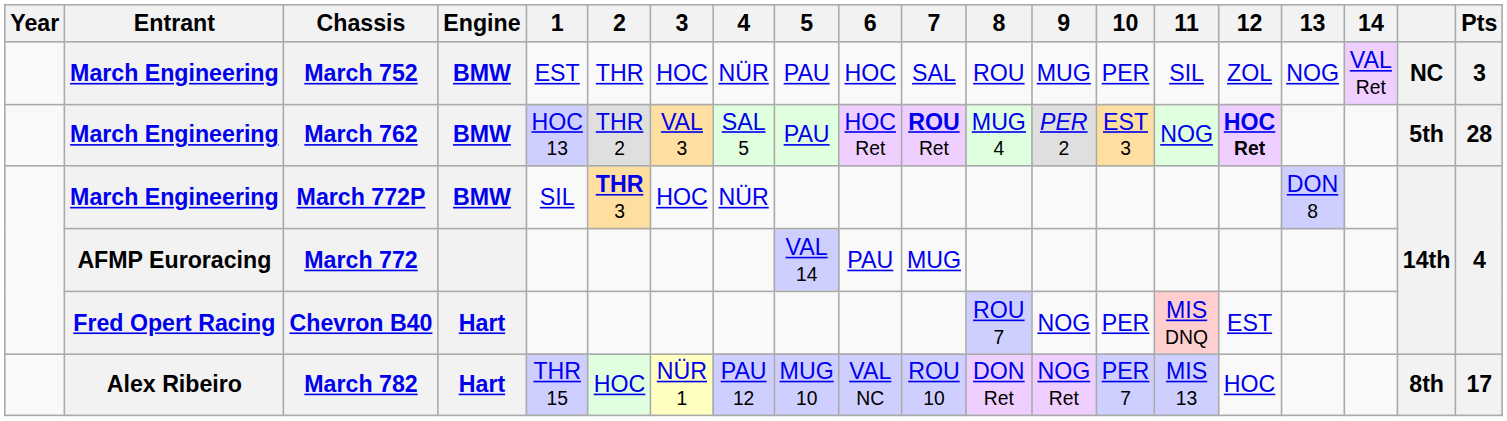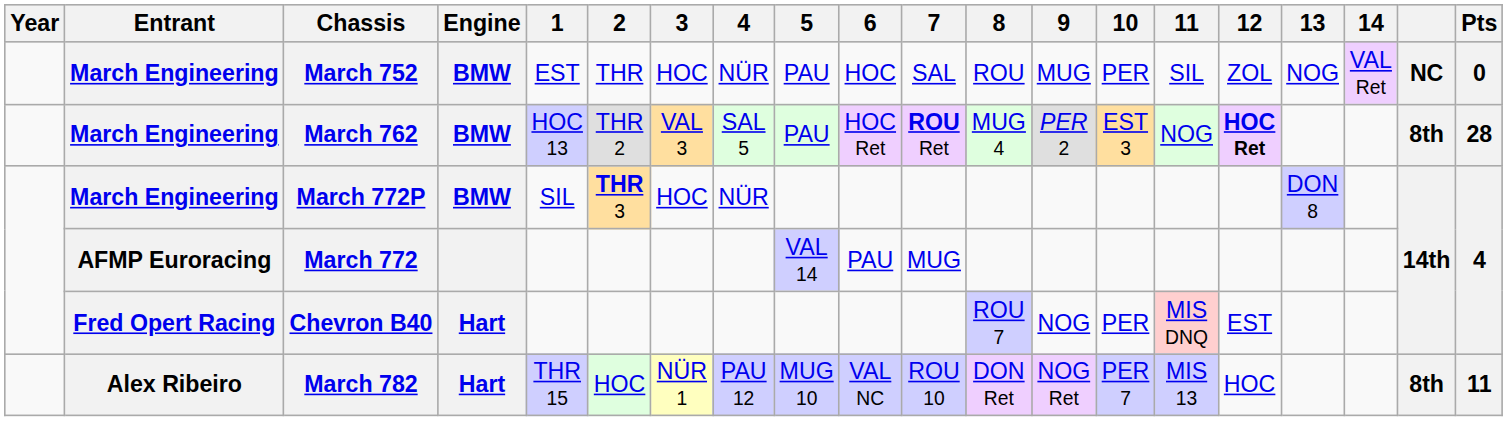 <table class="wikitable" style="text-align:center; font-size:90%">
 <tr>
 <th>Year</th>
 <th>Entrant</th>
 <th>Chassis</th>
 <th>Engine</th>
 <th>1</th>
 <th>2</th>
 <th>3</th>
 <th>4</th>
 <th>5</th>
 <th>6</th>
 <th>7</th>
 <th>8</th>
 <th>9</th>
 <th>10</th>
 <th>11</th>
 <th>12</th>
 <th>13</th>
 <th>14</th>
 <th></th>
 <th>Pts</th>
 </tr>
 <tr>
 <td></td>
 <th><a href='#'>March Engineering</a></th>
 <th><a href='#'>March 752</a></th>
 <th><a href='#'>BMW</a></th>
 <td><a href='#'>EST</a></td>
 <td><a href='#'>THR</a></td>
 <td><a href='#'>HOC</a></td>
 <td><a href='#'>NÜR</a></td>
 <td><a href='#'>PAU</a></td>
 <td><a href='#'>HOC</a></td>
 <td><a href='#'>SAL</a></td>
 <td><a href='#'>ROU</a></td>
 <td><a href='#'>MUG</a></td>
 <td><a href='#'>PER</a></td>
 <td><a href='#'>SIL</a></td>
 <td><a href='#'>ZOL</a></td>
 <td><a href='#'>NOG</a></td>
 <td style="background:#EFCFFF;"><a href='#'>VAL</a><br><small>Ret</small></td>
 <th>NC</th>
-<th>3</th>
+<th>0</th>
 </tr>
 <tr>
 <td></td>
 <th><a href='#'>March Engineering</a></th>
 <th><a href='#'>March 762</a></th>
 <th><a href='#'>BMW</a></th>
 <td style="background:#CFCFFF;"><a href='#'>HOC</a><br><small>13</small></td>
 <td style="background:#DFDFDF;"><a href='#'>THR</a><br><small>2</small></td>
 <td style="background:#FFDF9F;"><a href='#'>VAL</a><br><small>3</small></td>
 <td style="background:#DFFFDF;"><a href='#'>SAL</a><br><small>5</small></td>
 <td style="background:#DFFFDF;"><a href='#'>PAU</a><br><small></small></td>
 <td style="background:#EFCFFF;"><a href='#'>HOC</a><br><small>Ret</small></td>
 <td style="background:#EFCFFF;"><strong><a href='#'>ROU</a></strong><br><small>Ret</small></td>
 <td style="background:#DFFFDF;"><a href='#'>MUG</a><br><small>4</small></td>
 <td style="background:#DFDFDF;"><em><a href='#'>PER</a></em><br><small>2</small></td>
 <td style="background:#FFDF9F;"><a href='#'>EST</a><br><small>3</small></td>
 <td style="background:#DFFFDF;"><a href='#'>NOG</a><br><small></small></td>
 <td style="background:#EFCFFF;"><strong><a href='#'>HOC</a><br><small>Ret</small></strong></td>
 <td></td>
 <td></td>
-<th>5th</th>
+<th>8th</th>
 <th>28</th>
 </tr>
 <tr>
 <td rowspan=3></td>
 <th><a href='#'>March Engineering</a></th>
 <th><a href='#'>March 772P</a></th>
 <th><a href='#'>BMW</a></th>
 <td><a href='#'>SIL</a></td>
 <td style="background:#FFDF9F;"><strong><a href='#'>THR</a></strong><br><small>3</small></td>
 <td><a href='#'>HOC</a></td>
 <td><a href='#'>NÜR</a></td>
 <td></td>
 <td></td>
 <td></td>
 <td></td>
 <td></td>
 <td></td>
 <td></td>
 <td></td>
 <td style="background:#CFCFFF;"><a href='#'>DON</a><br><small>8</small></td>
 <td></td>
 <th rowspan=3>14th</th>
 <th rowspan=3>4</th>
 </tr>
 <tr>
 <th>AFMP Euroracing</th>
 <th><a href='#'>March 772</a></th>
 <th></th>
 <td></td>
 <td></td>
 <td></td>
 <td></td>
 <td style="background:#CFCFFF;"><a href='#'>VAL</a><br><small>14</small></td>
 <td><a href='#'>PAU</a></td>
 <td><a href='#'>MUG</a></td>
 <td></td>
 <td></td>
 <td></td>
 <td></td>
 <td></td>
 <td></td>
 <td></td>
 </tr>
 <tr>
 <th><a href='#'>Fred Opert Racing</a></th>
 <th><a href='#'>Chevron B40</a></th>
 <th><a href='#'>Hart</a></th>
 <td></td>
 <td></td>
 <td></td>
 <td></td>
 <td></td>
 <td></td>
 <td></td>
 <td style="background:#CFCFFF;"><a href='#'>ROU</a><br><small>7</small></td>
 <td><a href='#'>NOG</a></td>
 <td><a href='#'>PER</a></td>
 <td style="background:#FFCFCF;"><a href='#'>MIS</a><br><small>DNQ</small></td>
 <td><a href='#'>EST</a></td>
 <td></td>
 <td></td>
 </tr>
 <tr>
 <td></td>
 <th>Alex Ribeiro</th>
 <th><a href='#'>March 782</a></th>
 <th><a href='#'>Hart</a></th>
 <td style="background:#CFCFFF;"><a href='#'>THR</a><br><small>15</small></td>
 <td style="background:#DFFFDF;"><a href='#'>HOC</a><br><small></small></td>
 <td style="background:#FFFFBF;"><a href='#'>NÜR</a><br><small>1</small></td>
 <td style="background:#CFCFFF;"><a href='#'>PAU</a><br><small>12</small></td>
 <td style="background:#CFCFFF;"><a href='#'>MUG</a><br><small>10</small></td>
 <td style="background:#CFCFFF;"><a href='#'>VAL</a><br><small>NC</small></td>
 <td style="background:#CFCFFF;"><a href='#'>ROU</a><br><small>10</small></td>
 <td style="background:#EFCFFF;"><a href='#'>DON</a><br><small>Ret</small></td>
 <td style="background:#EFCFFF;"><a href='#'>NOG</a><br><small>Ret</small></td>
 <td style="background:#CFCFFF;"><a href='#'>PER</a><br><small>7</small></td>
 <td style="background:#CFCFFF;"><a href='#'>MIS</a><br><small>13</small></td>
 <td><a href='#'>HOC</a></td>
 <td></td>
 <td></td>
 <th>8th</th>
-<th>17</th>
+<th>11</th>
 </tr>
 </table>
